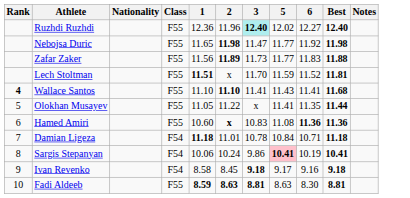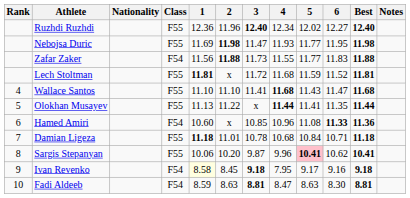 <table class="wikitable sortable" style="text-align:center">
 <tr>
 <th>Rank</th>
 <th>Athlete</th>
 <th>Nationality</th>
 <th>Class</th>
 <th>1</th>
 <th>2</th>
 <th>3</th>
+<th>4</th>
 <th>5</th>
 <th>6</th>
 <th>Best</th>
 <th>Notes</th>
 </tr>
 <tr>
 <td></td>
 <td align="left"><a href='#'>Ruzhdi Ruzhdi</a></td>
 <td align="left"></td>
 <td>F55</td>
 <td>12.36</td>
 <td>11.96</td>
-<td style="background: paleturquoise;"><strong>12.40</strong></td>
+<td><strong>12.40</strong></td>
+<td>12.34</td>
 <td>12.02</td>
 <td>12.27</td>
 <td><strong>12.40</strong></td>
 <td></td>
 </tr>
 <tr>
 <td></td>
 <td align="left"><a href='#'>Nebojsa Duric</a></td>
 <td align="left"></td>
 <td>F55</td>
-<td>11.65</td>
+<td>11.69</td>
 <td><strong>11.98</strong></td>
 <td>11.47</td>
+<td>11.93</td>
 <td>11.77</td>
-<td>11.92</td>
+<td>11.95</td>
 <td><strong>11.98</strong></td>
 <td></td>
 </tr>
 <tr>
 <td></td>
 <td align="left"><a href='#'>Zafar Zaker</a></td>
 <td align="left"></td>
-<td>F55</td>
+<td>F54</td>
 <td>11.56</td>
-<td><strong>11.89</strong></td>
+<td><strong>11.88</strong></td>
 <td>11.73</td>
+<td>11.55</td>
 <td>11.77</td>
 <td>11.83</td>
 <td><strong>11.88</strong></td>
 <td></td>
 </tr>
 <tr>
 <td></td>
 <td align="left"><a href='#'>Lech Stoltman</a></td>
 <td align="left"></td>
 <td>F55</td>
-<td><strong>11.51</strong></td>
+<td><strong>11.81</strong></td>
 <td>x</td>
-<td>11.70</td>
+<td>11.72</td>
+<td>11.68</td>
 <td>11.59</td>
 <td>11.52</td>
 <td><strong>11.81</strong></td>
 <td></td>
 </tr>
 <tr>
-<td><strong>4</strong></td>
+<td>4</td>
 <td align="left"><a href='#'>Wallace Santos</a></td>
 <td align="left"></td>
 <td>F55</td>
 <td>11.10</td>
-<td><strong>11.10</strong></td>
+<td>11.10</td>
 <td>11.41</td>
+<td><strong>11.68</strong></td>
 <td>11.43</td>
-<td>11.41</td>
+<td>11.47</td>
 <td><strong>11.68</strong></td>
 <td></td>
 </tr>
 <tr>
 <td>5</td>
 <td align="left"><a href='#'>Olokhan Musayev</a></td>
 <td align="left"></td>
 <td>F55</td>
-<td>11.05</td>
+<td>11.13</td>
 <td>11.22</td>
 <td>x</td>
+<td><strong>11.44</strong></td>
 <td>11.41</td>
 <td>11.35</td>
 <td><strong>11.44</strong></td>
 <td></td>
 </tr>
 <tr>
 <td>6</td>
 <td align="left"><a href='#'>Hamed Amiri</a></td>
 <td align="left"></td>
-<td>F55</td>
+<td>F54</td>
 <td>10.60</td>
-<td><strong>x</strong></td>
-<td>10.83</td>
+<td>x</td>
+<td>10.85</td>
+<td>10.96</td>
 <td>11.08</td>
-<td><strong>11.36</strong></td>
+<td><strong>11.33</strong></td>
 <td><strong>11.36</strong></td>
 <td></td>
 </tr>
 <tr>
 <td>7</td>
 <td align="left"><a href='#'>Damian Ligeza</a></td>
 <td align="left"></td>
-<td>F54</td>
+<td>F55</td>
 <td><strong>11.18</strong></td>
 <td>11.01</td>
 <td>10.78</td>
+<td>10.68</td>
 <td>10.84</td>
 <td>10.71</td>
 <td><strong>11.18</strong></td>
 <td></td>
 </tr>
 <tr>
 <td>8</td>
 <td align="left"><a href='#'>Sargis Stepanyan</a></td>
 <td align="left"></td>
-<td>F54</td>
+<td>F55</td>
 <td>10.06</td>
-<td>10.24</td>
-<td>9.86</td>
+<td>10.20</td>
+<td>9.87</td>
+<td>9.96</td>
 <td style="background: pink;"><strong>10.41</strong></td>
-<td>10.19</td>
+<td>10.62</td>
 <td><strong>10.41</strong></td>
 <td></td>
 </tr>
 <tr>
 <td>9</td>
 <td align="left"><a href='#'>Ivan Revenko</a></td>
 <td align="left"></td>
 <td>F54</td>
-<td>8.58</td>
+<td style="background: lightyellow;">8.58</td>
 <td>8.45</td>
 <td><strong>9.18</strong></td>
+<td>7.95</td>
 <td>9.17</td>
 <td>9.16</td>
 <td><strong>9.18</strong></td>
 <td></td>
 </tr>
 <tr>
 <td>10</td>
 <td align="left"><a href='#'>Fadi Aldeeb</a></td>
 <td align="left"></td>
-<td>F55</td>
-<td><strong>8.59</strong></td>
-<td><strong>8.63</strong></td>
+<td>F54</td>
+<td>8.59</td>
+<td>8.63</td>
 <td><strong>8.81</strong></td>
+<td>8.47</td>
 <td>8.63</td>
 <td>8.30</td>
 <td><strong>8.81</strong></td>
 <td></td>
 </tr>
 </table>
